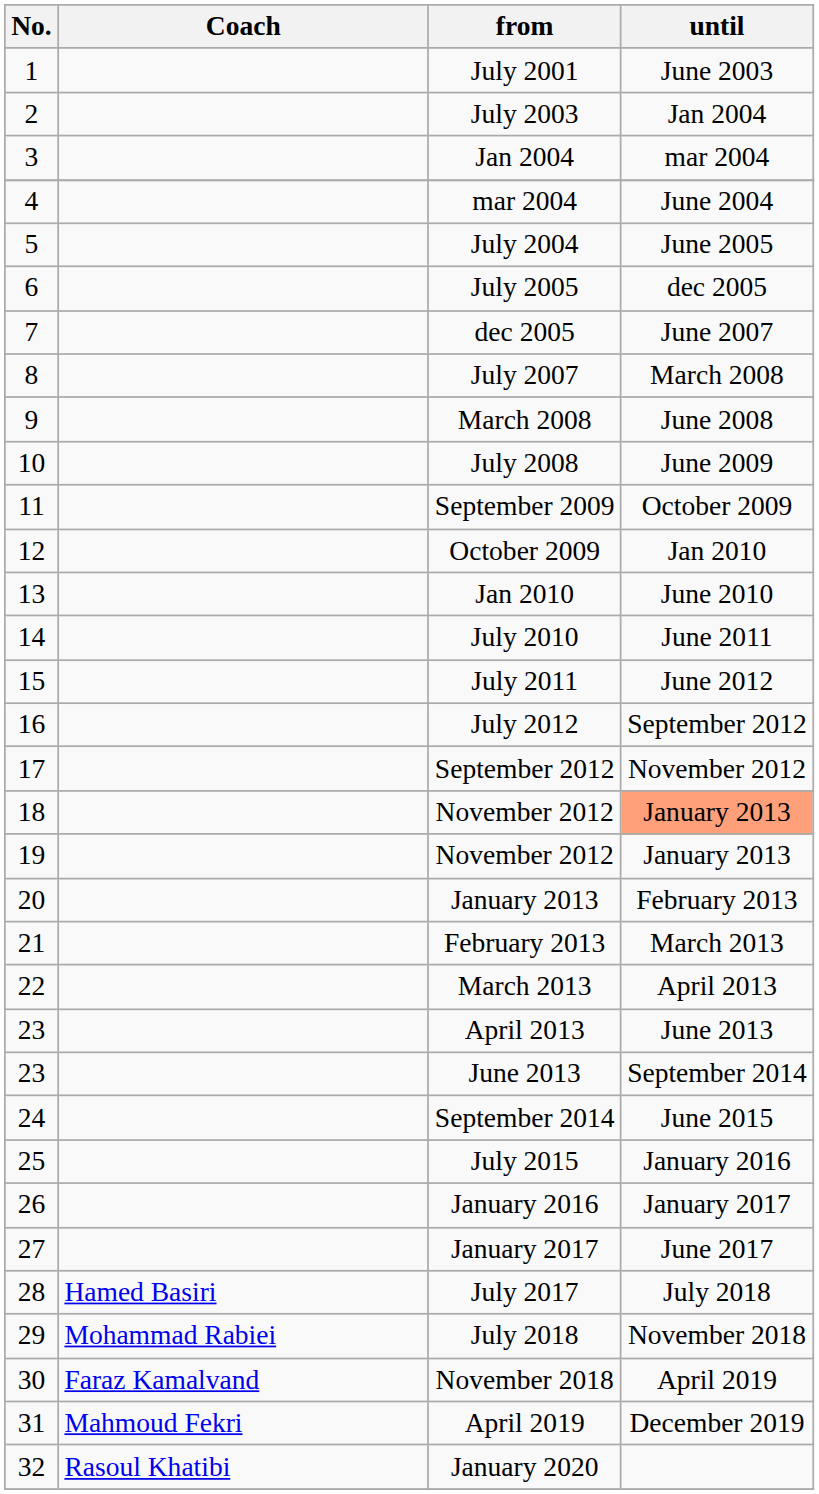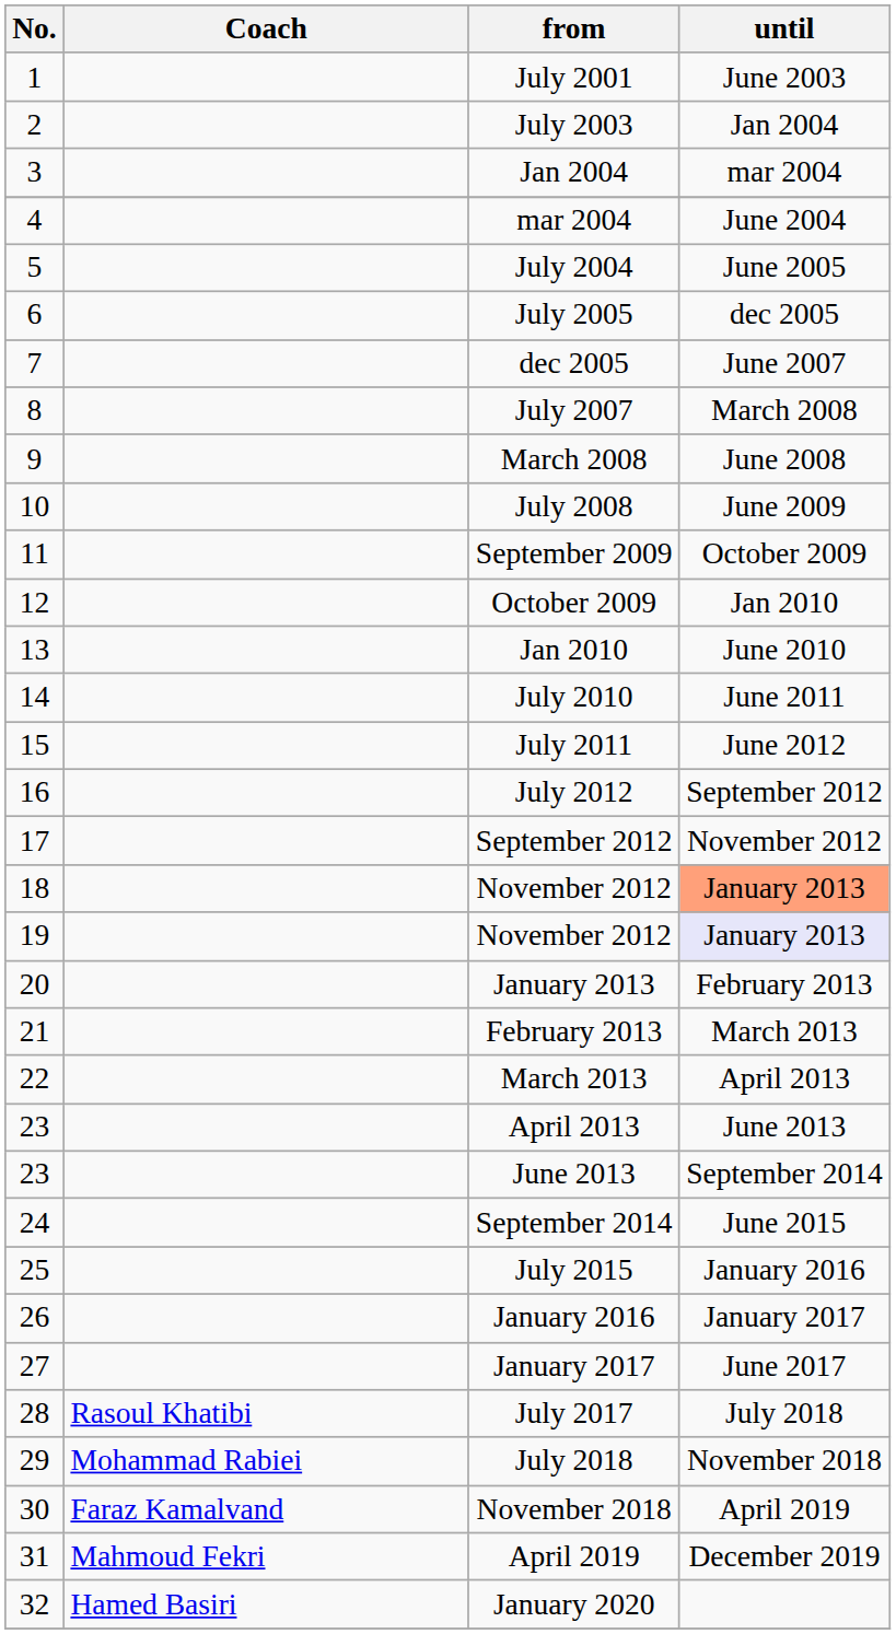 <table class="wikitable sortable" style="text-align:center">
 <tr>
 <th>No.</th>
 <th style="width:13em">Coach</th>
 <th>from</th>
 <th>until</th>
 </tr>
 <tr>
 <td>1</td>
 <td align=left> </td>
 <td>July 2001</td>
 <td>June 2003</td>
 </tr>
 <tr>
 <td>2</td>
 <td align=left> </td>
 <td>July 2003</td>
 <td>Jan 2004</td>
 </tr>
 <tr>
 <td>3</td>
 <td align=left> </td>
 <td>Jan 2004</td>
 <td>mar 2004</td>
 </tr>
 <tr>
 </tr>
 <tr>
 <td>4</td>
 <td align=left> </td>
 <td>mar 2004</td>
 <td>June 2004</td>
 </tr>
 <tr>
 <td>5</td>
 <td align=left> </td>
 <td>July 2004</td>
 <td>June 2005</td>
 </tr>
 <tr>
 <td>6</td>
 <td align=left> </td>
 <td>July 2005</td>
 <td>dec 2005</td>
 </tr>
 <tr>
 <td>7</td>
 <td align=left> </td>
 <td>dec 2005</td>
 <td>June 2007</td>
 </tr>
 <tr>
 <td>8</td>
 <td align=left> </td>
 <td>July 2007</td>
 <td>March 2008</td>
 </tr>
 <tr>
 <td>9</td>
 <td align=left> </td>
 <td>March 2008</td>
 <td>June 2008</td>
 </tr>
 <tr>
 <td>10</td>
 <td align=left> </td>
 <td>July 2008</td>
 <td>June 2009</td>
 </tr>
 <tr>
 <td>11</td>
 <td align=left> </td>
 <td>September 2009</td>
 <td>October 2009</td>
 </tr>
 <tr>
 <td>12</td>
 <td align=left> </td>
 <td>October 2009</td>
 <td>Jan 2010</td>
 </tr>
 <tr>
 <td>13</td>
 <td align=left> </td>
 <td>Jan 2010</td>
 <td>June 2010</td>
 </tr>
 <tr>
 <td>14</td>
 <td align=left> </td>
 <td>July 2010</td>
 <td>June 2011</td>
 </tr>
 <tr>
 <td>15</td>
 <td align=left> </td>
 <td>July 2011</td>
 <td>June 2012</td>
 </tr>
 <tr>
 <td>16</td>
 <td align=left> </td>
 <td>July 2012</td>
 <td>September 2012</td>
 </tr>
 <tr>
 <td>17</td>
 <td align=left> </td>
 <td>September 2012</td>
 <td>November 2012</td>
 </tr>
 <tr>
 <td>18</td>
 <td align=left> </td>
 <td>November 2012</td>
 <td style="background: lightsalmon;">January 2013</td>
 </tr>
 <tr>
 <td>19</td>
 <td align=left> </td>
 <td>November 2012</td>
-<td>January 2013</td>
+<td style="background: lavender;">January 2013</td>
 </tr>
 <tr>
 <td>20</td>
 <td align=left> </td>
 <td>January 2013</td>
 <td>February 2013</td>
 </tr>
 <tr>
 <td>21</td>
 <td align=left> </td>
 <td>February 2013</td>
 <td>March 2013</td>
 </tr>
 <tr>
 <td>22</td>
 <td align=left> </td>
 <td>March 2013</td>
 <td>April 2013</td>
 </tr>
 <tr>
 <td>23</td>
 <td align=left> </td>
 <td>April 2013</td>
 <td>June 2013</td>
 </tr>
 <tr>
 <td>23</td>
 <td align=left> </td>
 <td>June 2013</td>
 <td>September 2014</td>
 </tr>
 <tr>
 <td>24</td>
 <td align=left> </td>
 <td>September 2014</td>
 <td>June 2015</td>
 </tr>
 <tr>
 <td>25</td>
 <td align=left> </td>
 <td>July 2015</td>
 <td>January 2016</td>
 </tr>
 <tr>
 <td>26</td>
 <td align=left> </td>
 <td>January 2016</td>
 <td>January 2017</td>
 </tr>
 <tr>
 <td>27</td>
 <td align=left> </td>
 <td>January 2017</td>
 <td>June 2017</td>
 </tr>
 <tr>
 <td>28</td>
-<td align=left> <a href='#'>Hamed Basiri</a></td>
+<td align=left> <a href='#'>Rasoul Khatibi</a></td>
 <td>July 2017</td>
 <td>July 2018</td>
 </tr>
 <tr>
 <td>29</td>
 <td align=left> <a href='#'>Mohammad Rabiei</a></td>
 <td>July 2018</td>
 <td>November 2018</td>
 </tr>
 <tr>
 <td>30</td>
 <td align=left> <a href='#'>Faraz Kamalvand</a></td>
 <td>November 2018</td>
 <td>April 2019</td>
 </tr>
 <tr>
 <td>31</td>
 <td align=left> <a href='#'>Mahmoud Fekri</a></td>
 <td>April 2019</td>
 <td>December 2019</td>
 </tr>
 <tr>
 <td>32</td>
-<td align=left> <a href='#'>Rasoul Khatibi</a></td>
+<td align=left> <a href='#'>Hamed Basiri</a></td>
 <td>January 2020</td>
 <td></td>
 </tr>
 <tr>
 </tr>
 </table>
